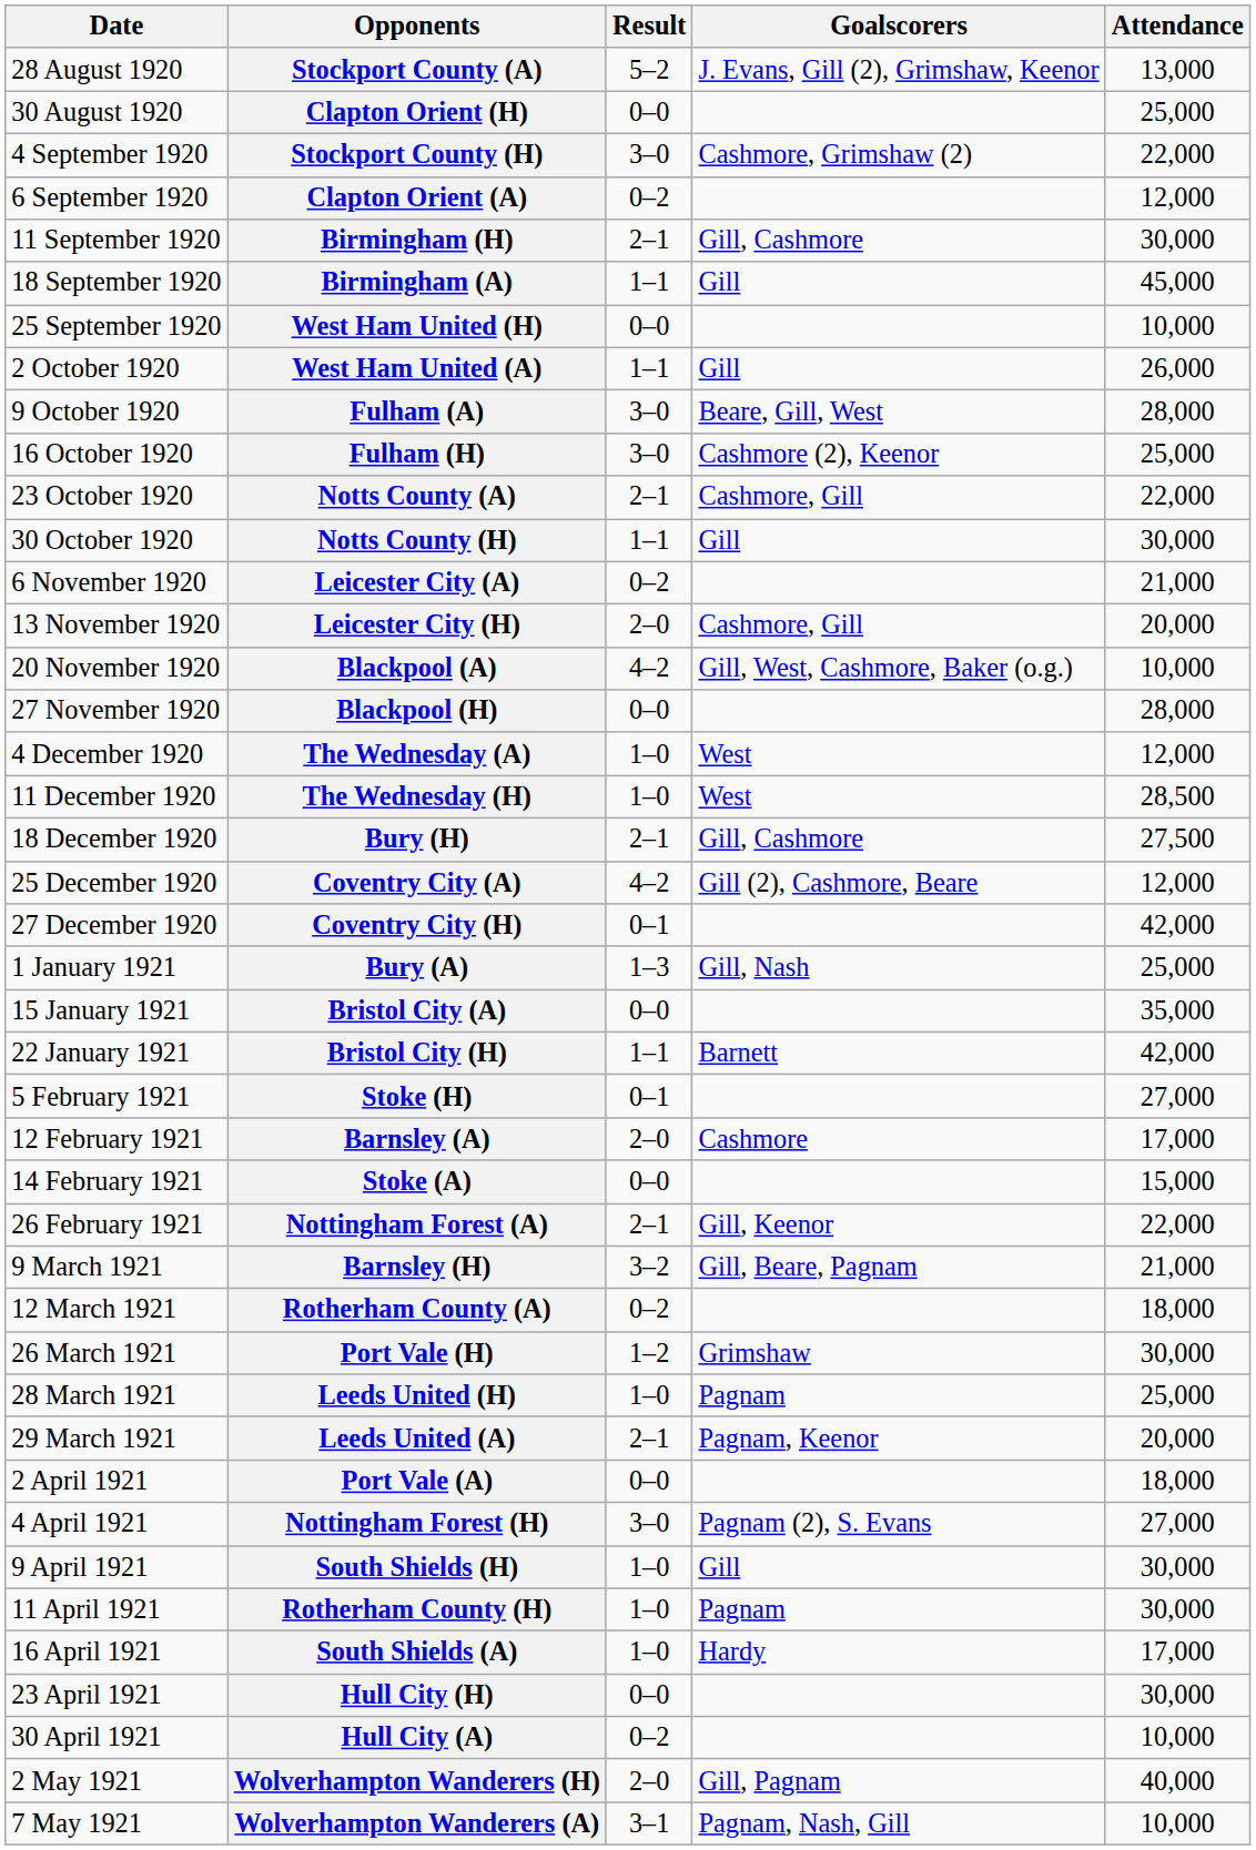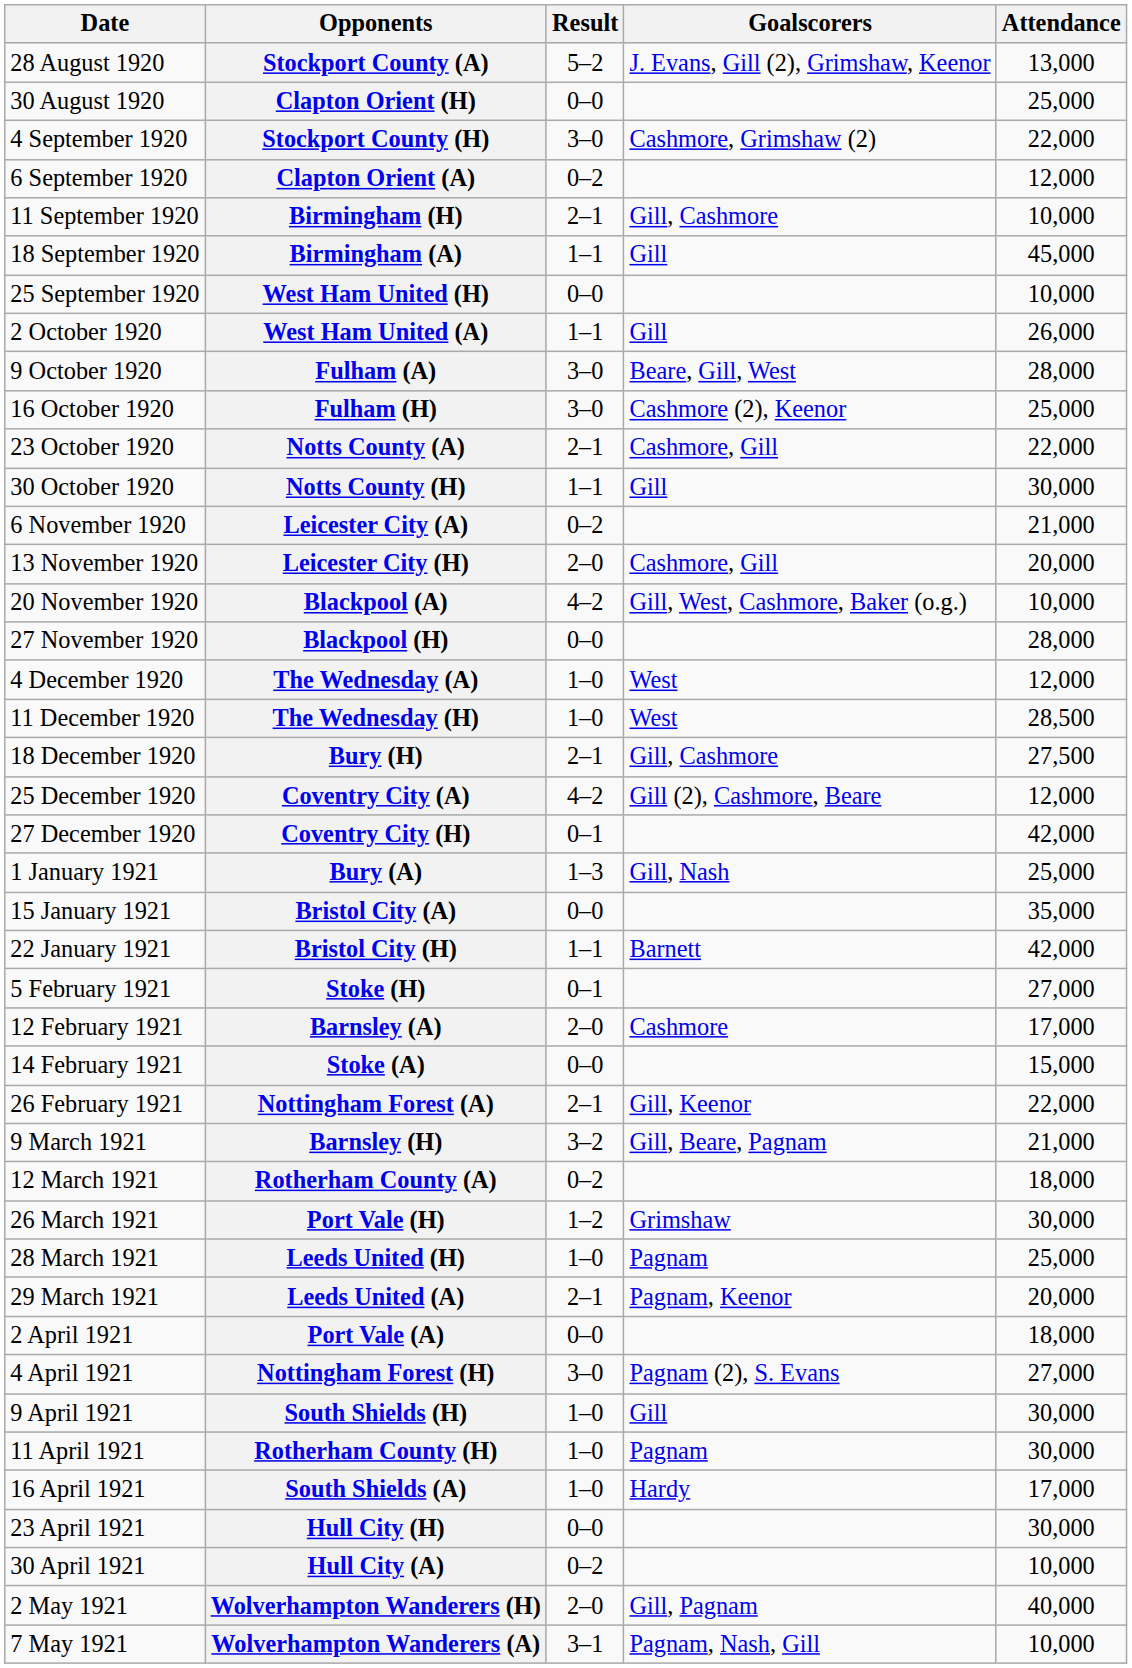 <table class="wikitable plainrowheaders sortable">
 <tr>
 <th scope=col>Date</th>
 <th scope=col>Opponents</th>
 <th scope=col>Result</th>
 <th scope=col class=unsortable>Goalscorers</th>
 <th scope=col>Attendance</th>
 </tr>
 <tr>
 <td>28 August 1920</td>
 <th scope=row><a href='#'>Stockport County</a> (A)</th>
 <td align=center>5–2</td>
 <td><a href='#'>J. Evans</a>, <a href='#'>Gill</a> (2), <a href='#'>Grimshaw</a>, <a href='#'>Keenor</a></td>
 <td align=center>13,000</td>
 </tr>
 <tr>
 <td>30 August 1920</td>
 <th scope=row><a href='#'>Clapton Orient</a> (H)</th>
 <td align=center>0–0</td>
 <td></td>
 <td align=center>25,000</td>
 </tr>
 <tr>
 <td>4 September 1920</td>
 <th scope=row><a href='#'>Stockport County</a> (H)</th>
 <td align=center>3–0</td>
 <td><a href='#'>Cashmore</a>, <a href='#'>Grimshaw</a> (2)</td>
 <td align=center>22,000</td>
 </tr>
 <tr>
 <td>6 September 1920</td>
 <th scope=row><a href='#'>Clapton Orient</a> (A)</th>
 <td align=center>0–2</td>
 <td></td>
 <td align=center>12,000</td>
 </tr>
 <tr>
 <td>11 September 1920</td>
 <th scope=row><a href='#'>Birmingham</a> (H)</th>
 <td align=center>2–1</td>
 <td><a href='#'>Gill</a>, <a href='#'>Cashmore</a></td>
-<td align=center>30,000</td>
+<td align=center>10,000</td>
 </tr>
 <tr>
 <td>18 September 1920</td>
 <th scope=row><a href='#'>Birmingham</a> (A)</th>
 <td align=center>1–1</td>
 <td><a href='#'>Gill</a></td>
 <td align=center>45,000</td>
 </tr>
 <tr>
 <td>25 September 1920</td>
 <th scope=row><a href='#'>West Ham United</a> (H)</th>
 <td align=center>0–0</td>
 <td></td>
 <td align=center>10,000</td>
 </tr>
 <tr>
 <td>2 October 1920</td>
 <th scope=row><a href='#'>West Ham United</a> (A)</th>
 <td align=center>1–1</td>
 <td><a href='#'>Gill</a></td>
 <td align=center>26,000</td>
 </tr>
 <tr>
 <td>9 October 1920</td>
 <th scope=row><a href='#'>Fulham</a> (A)</th>
 <td align=center>3–0</td>
 <td><a href='#'>Beare</a>, <a href='#'>Gill</a>, <a href='#'>West</a></td>
 <td align=center>28,000</td>
 </tr>
 <tr>
 <td>16 October 1920</td>
 <th scope=row><a href='#'>Fulham</a> (H)</th>
 <td align=center>3–0</td>
 <td><a href='#'>Cashmore</a> (2), <a href='#'>Keenor</a></td>
 <td align=center>25,000</td>
 </tr>
 <tr>
 <td>23 October 1920</td>
 <th scope=row><a href='#'>Notts County</a> (A)</th>
 <td align=center>2–1</td>
 <td><a href='#'>Cashmore</a>, <a href='#'>Gill</a></td>
 <td align=center>22,000</td>
 </tr>
 <tr>
 <td>30 October 1920</td>
 <th scope=row><a href='#'>Notts County</a> (H)</th>
 <td align=center>1–1</td>
 <td><a href='#'>Gill</a></td>
 <td align=center>30,000</td>
 </tr>
 <tr>
 <td>6 November 1920</td>
 <th scope=row><a href='#'>Leicester City</a> (A)</th>
 <td align=center>0–2</td>
 <td></td>
 <td align=center>21,000</td>
 </tr>
 <tr>
 <td>13 November 1920</td>
 <th scope=row><a href='#'>Leicester City</a> (H)</th>
 <td align=center>2–0</td>
 <td><a href='#'>Cashmore</a>, <a href='#'>Gill</a></td>
 <td align=center>20,000</td>
 </tr>
 <tr>
 <td>20 November 1920</td>
 <th scope=row><a href='#'>Blackpool</a> (A)</th>
 <td align=center>4–2</td>
 <td><a href='#'>Gill</a>, <a href='#'>West</a>, <a href='#'>Cashmore</a>, <a href='#'>Baker</a> (o.g.)</td>
 <td align=center>10,000</td>
 </tr>
 <tr>
 <td>27 November 1920</td>
 <th scope=row><a href='#'>Blackpool</a> (H)</th>
 <td align=center>0–0</td>
 <td></td>
 <td align=center>28,000</td>
 </tr>
 <tr>
 <td>4 December 1920</td>
 <th scope=row><a href='#'>The Wednesday</a> (A)</th>
 <td align=center>1–0</td>
 <td><a href='#'>West</a></td>
 <td align=center>12,000</td>
 </tr>
 <tr>
 <td>11 December 1920</td>
 <th scope=row><a href='#'>The Wednesday</a> (H)</th>
 <td align=center>1–0</td>
 <td><a href='#'>West</a></td>
 <td align=center>28,500</td>
 </tr>
 <tr>
 <td>18 December 1920</td>
 <th scope=row><a href='#'>Bury</a> (H)</th>
 <td align=center>2–1</td>
 <td><a href='#'>Gill</a>, <a href='#'>Cashmore</a></td>
 <td align=center>27,500</td>
 </tr>
 <tr>
 <td>25 December 1920</td>
 <th scope=row><a href='#'>Coventry City</a> (A)</th>
 <td align=center>4–2</td>
 <td><a href='#'>Gill</a> (2), <a href='#'>Cashmore</a>, <a href='#'>Beare</a></td>
 <td align=center>12,000</td>
 </tr>
 <tr>
 <td>27 December 1920</td>
 <th scope=row><a href='#'>Coventry City</a> (H)</th>
 <td align=center>0–1</td>
 <td></td>
 <td align=center>42,000</td>
 </tr>
 <tr>
 <td>1 January 1921</td>
 <th scope=row><a href='#'>Bury</a> (A)</th>
 <td align=center>1–3</td>
 <td><a href='#'>Gill</a>, <a href='#'>Nash</a></td>
 <td align=center>25,000</td>
 </tr>
 <tr>
 <td>15 January 1921</td>
 <th scope=row><a href='#'>Bristol City</a> (A)</th>
 <td align=center>0–0</td>
 <td></td>
 <td align=center>35,000</td>
 </tr>
 <tr>
 <td>22 January 1921</td>
 <th scope=row><a href='#'>Bristol City</a> (H)</th>
 <td align=center>1–1</td>
 <td><a href='#'>Barnett</a></td>
 <td align=center>42,000</td>
 </tr>
 <tr>
 <td>5 February 1921</td>
 <th scope=row><a href='#'>Stoke</a> (H)</th>
 <td align=center>0–1</td>
 <td></td>
 <td align=center>27,000</td>
 </tr>
 <tr>
 <td>12 February 1921</td>
 <th scope=row><a href='#'>Barnsley</a> (A)</th>
 <td align=center>2–0</td>
 <td><a href='#'>Cashmore</a></td>
 <td align=center>17,000</td>
 </tr>
 <tr>
 <td>14 February 1921</td>
 <th scope=row><a href='#'>Stoke</a> (A)</th>
 <td align=center>0–0</td>
 <td></td>
 <td align=center>15,000</td>
 </tr>
 <tr>
 <td>26 February 1921</td>
 <th scope=row><a href='#'>Nottingham Forest</a> (A)</th>
 <td align=center>2–1</td>
 <td><a href='#'>Gill</a>, <a href='#'>Keenor</a></td>
 <td align=center>22,000</td>
 </tr>
 <tr>
 <td>9 March 1921</td>
 <th scope=row><a href='#'>Barnsley</a> (H)</th>
 <td align=center>3–2</td>
 <td><a href='#'>Gill</a>, <a href='#'>Beare</a>, <a href='#'>Pagnam</a></td>
 <td align=center>21,000</td>
 </tr>
 <tr>
 <td>12 March 1921</td>
 <th scope=row><a href='#'>Rotherham County</a> (A)</th>
 <td align=center>0–2</td>
 <td></td>
 <td align=center>18,000</td>
 </tr>
 <tr>
 <td>26 March 1921</td>
 <th scope=row><a href='#'>Port Vale</a> (H)</th>
 <td align=center>1–2</td>
 <td><a href='#'>Grimshaw</a></td>
 <td align=center>30,000</td>
 </tr>
 <tr>
 <td>28 March 1921</td>
 <th scope=row><a href='#'>Leeds United</a> (H)</th>
 <td align=center>1–0</td>
 <td><a href='#'>Pagnam</a></td>
 <td align=center>25,000</td>
 </tr>
 <tr>
 <td>29 March 1921</td>
 <th scope=row><a href='#'>Leeds United</a> (A)</th>
 <td align=center>2–1</td>
 <td><a href='#'>Pagnam</a>, <a href='#'>Keenor</a></td>
 <td align=center>20,000</td>
 </tr>
 <tr>
 <td>2 April 1921</td>
 <th scope=row><a href='#'>Port Vale</a> (A)</th>
 <td align=center>0–0</td>
 <td></td>
 <td align=center>18,000</td>
 </tr>
 <tr>
 <td>4 April 1921</td>
 <th scope=row><a href='#'>Nottingham Forest</a> (H)</th>
 <td align=center>3–0</td>
 <td><a href='#'>Pagnam</a> (2), <a href='#'>S. Evans</a></td>
 <td align=center>27,000</td>
 </tr>
 <tr>
 <td>9 April 1921</td>
 <th scope=row><a href='#'>South Shields</a> (H)</th>
 <td align=center>1–0</td>
 <td><a href='#'>Gill</a></td>
 <td align=center>30,000</td>
 </tr>
 <tr>
 <td>11 April 1921</td>
 <th scope=row><a href='#'>Rotherham County</a> (H)</th>
 <td align=center>1–0</td>
 <td><a href='#'>Pagnam</a></td>
 <td align=center>30,000</td>
 </tr>
 <tr>
 <td>16 April 1921</td>
 <th scope=row><a href='#'>South Shields</a> (A)</th>
 <td align=center>1–0</td>
 <td><a href='#'>Hardy</a></td>
 <td align=center>17,000</td>
 </tr>
 <tr>
 <td>23 April 1921</td>
 <th scope=row><a href='#'>Hull City</a> (H)</th>
 <td align=center>0–0</td>
 <td></td>
 <td align=center>30,000</td>
 </tr>
 <tr>
 <td>30 April 1921</td>
 <th scope=row><a href='#'>Hull City</a> (A)</th>
 <td align=center>0–2</td>
 <td></td>
 <td align=center>10,000</td>
 </tr>
 <tr>
 <td>2 May 1921</td>
 <th scope=row><a href='#'>Wolverhampton Wanderers</a> (H)</th>
 <td align=center>2–0</td>
 <td><a href='#'>Gill</a>, <a href='#'>Pagnam</a></td>
 <td align=center>40,000</td>
 </tr>
 <tr>
 <td>7 May 1921</td>
 <th scope=row><a href='#'>Wolverhampton Wanderers</a> (A)</th>
 <td align=center>3–1</td>
 <td><a href='#'>Pagnam</a>, <a href='#'>Nash</a>, <a href='#'>Gill</a></td>
 <td align=center>10,000</td>
 </tr>
 </table>
